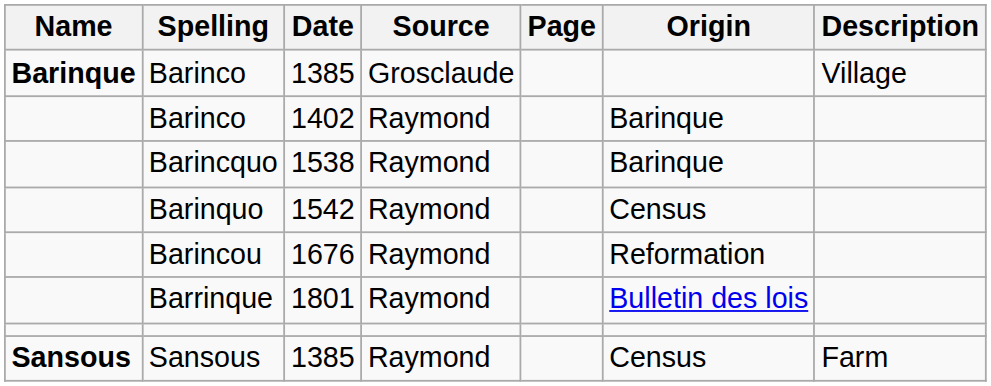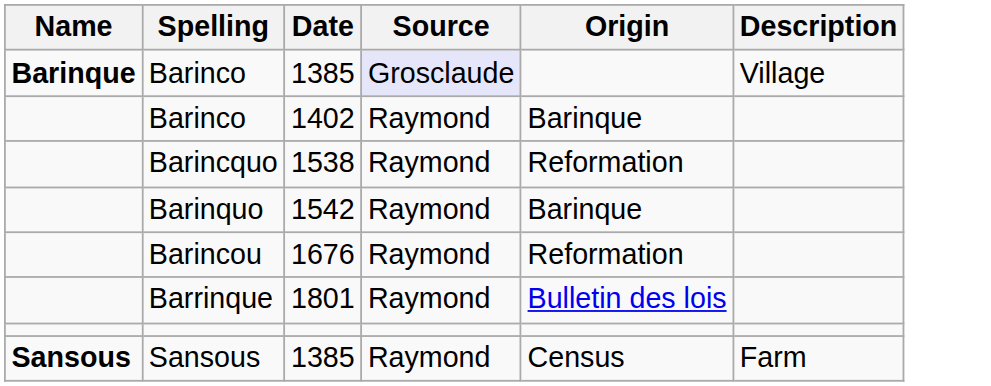 <table class="wikitable">
 <tr>
 <th>Name</th>
 <th>Spelling</th>
 <th>Date</th>
 <th>Source</th>
-<th>Page</th>
 <th>Origin</th>
 <th>Description</th>
 </tr>
 <tr>
 <td><strong>Barinque</strong></td>
 <td>Barinco</td>
 <td>1385</td>
-<td>Grosclaude</td>
-<td></td>
+<td style="background: lavender;">Grosclaude</td>
 <td></td>
 <td>Village</td>
 </tr>
 <tr>
 <td></td>
 <td>Barinco</td>
 <td>1402</td>
 <td>Raymond</td>
-<td></td>
 <td>Barinque</td>
 <td></td>
 </tr>
 <tr>
 <td></td>
 <td>Barincquo</td>
 <td>1538</td>
 <td>Raymond</td>
-<td></td>
-<td>Barinque</td>
+<td>Reformation</td>
 <td></td>
 </tr>
 <tr>
 <td></td>
 <td>Barinquo</td>
 <td>1542</td>
 <td>Raymond</td>
-<td></td>
-<td>Census</td>
+<td>Barinque</td>
 <td></td>
 </tr>
 <tr>
 <td></td>
 <td>Barincou</td>
 <td>1676</td>
 <td>Raymond</td>
-<td></td>
 <td>Reformation</td>
 <td></td>
 </tr>
 <tr>
 <td></td>
 <td>Barrinque</td>
 <td>1801</td>
 <td>Raymond</td>
-<td></td>
 <td><a href='#'>Bulletin des lois</a></td>
 <td></td>
 </tr>
 <tr>
-<td></td>
 <td></td>
 <td></td>
 <td></td>
 <td></td>
 <td></td>
 <td></td>
 </tr>
 <tr>
 <td><strong>Sansous</strong></td>
 <td>Sansous</td>
 <td>1385</td>
 <td>Raymond</td>
-<td></td>
 <td>Census</td>
 <td>Farm</td>
 </tr>
 </table>
